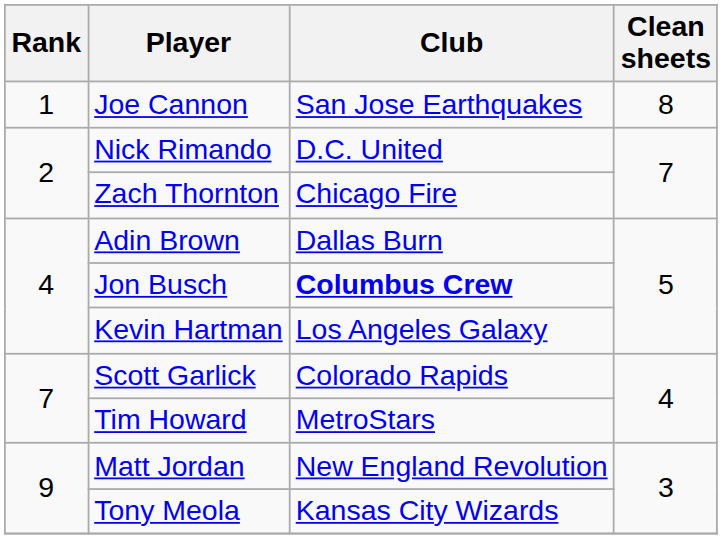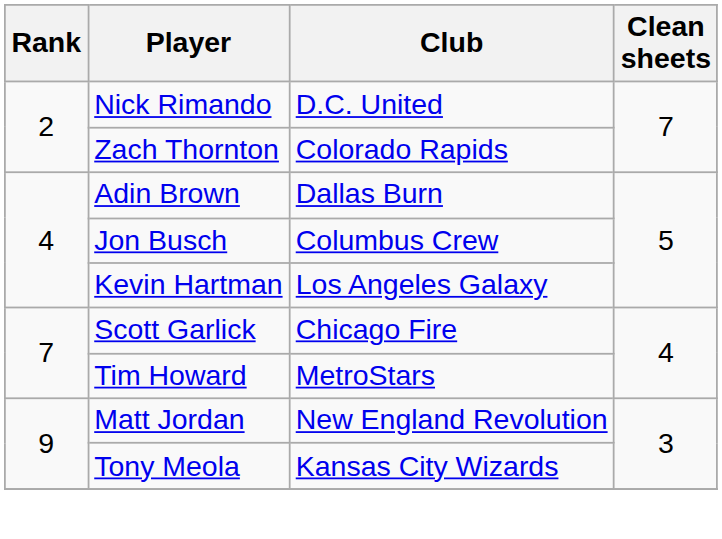 <table class="wikitable" style="text-align:center">
 <tr>
 <th>Rank</th>
 <th>Player</th>
 <th>Club</th>
 <th>Clean<br>sheets</th>
-</tr>
-<tr>
-<td>1</td>
-<td align="left"> <a href='#'>Joe Cannon</a></td>
-<td align="left"><a href='#'>San Jose Earthquakes</a></td>
-<td>8</td>
 </tr>
 <tr>
 <td rowspan="2">2</td>
 <td align="left"> <a href='#'>Nick Rimando</a></td>
 <td align="left"><a href='#'>D.C. United</a></td>
 <td rowspan="2">7</td>
 </tr>
 <tr>
 <td align="left"> <a href='#'>Zach Thornton</a></td>
-<td align="left"><a href='#'>Chicago Fire</a></td>
+<td align="left"><a href='#'>Colorado Rapids</a></td>
 </tr>
 <tr>
 <td rowspan="3">4</td>
 <td align="left"> <a href='#'>Adin Brown</a></td>
 <td align="left"><a href='#'>Dallas Burn</a></td>
 <td rowspan="3">5</td>
 </tr>
 <tr>
 <td align="left"> <a href='#'>Jon Busch</a></td>
-<td align="left"><strong><a href='#'>Columbus Crew</a></strong></td>
+<td align="left"><a href='#'>Columbus Crew</a></td>
 </tr>
 <tr>
 <td align="left"> <a href='#'>Kevin Hartman</a></td>
 <td align="left"><a href='#'>Los Angeles Galaxy</a></td>
 </tr>
 <tr>
 <td rowspan="2">7</td>
 <td align="left"> <a href='#'>Scott Garlick</a></td>
-<td align="left"><a href='#'>Colorado Rapids</a></td>
+<td align="left"><a href='#'>Chicago Fire</a></td>
 <td rowspan="2">4</td>
 </tr>
 <tr>
 <td align="left"> <a href='#'>Tim Howard</a></td>
 <td align="left"><a href='#'>MetroStars</a></td>
 </tr>
 <tr>
 <td rowspan="2">9</td>
 <td align="left"> <a href='#'>Matt Jordan</a></td>
 <td align="left"><a href='#'>New England Revolution</a></td>
 <td rowspan="2">3</td>
 </tr>
 <tr>
 <td align="left"> <a href='#'>Tony Meola</a></td>
 <td align="left"><a href='#'>Kansas City Wizards</a></td>
 </tr>
 <tr>
 </tr>
 </table>
